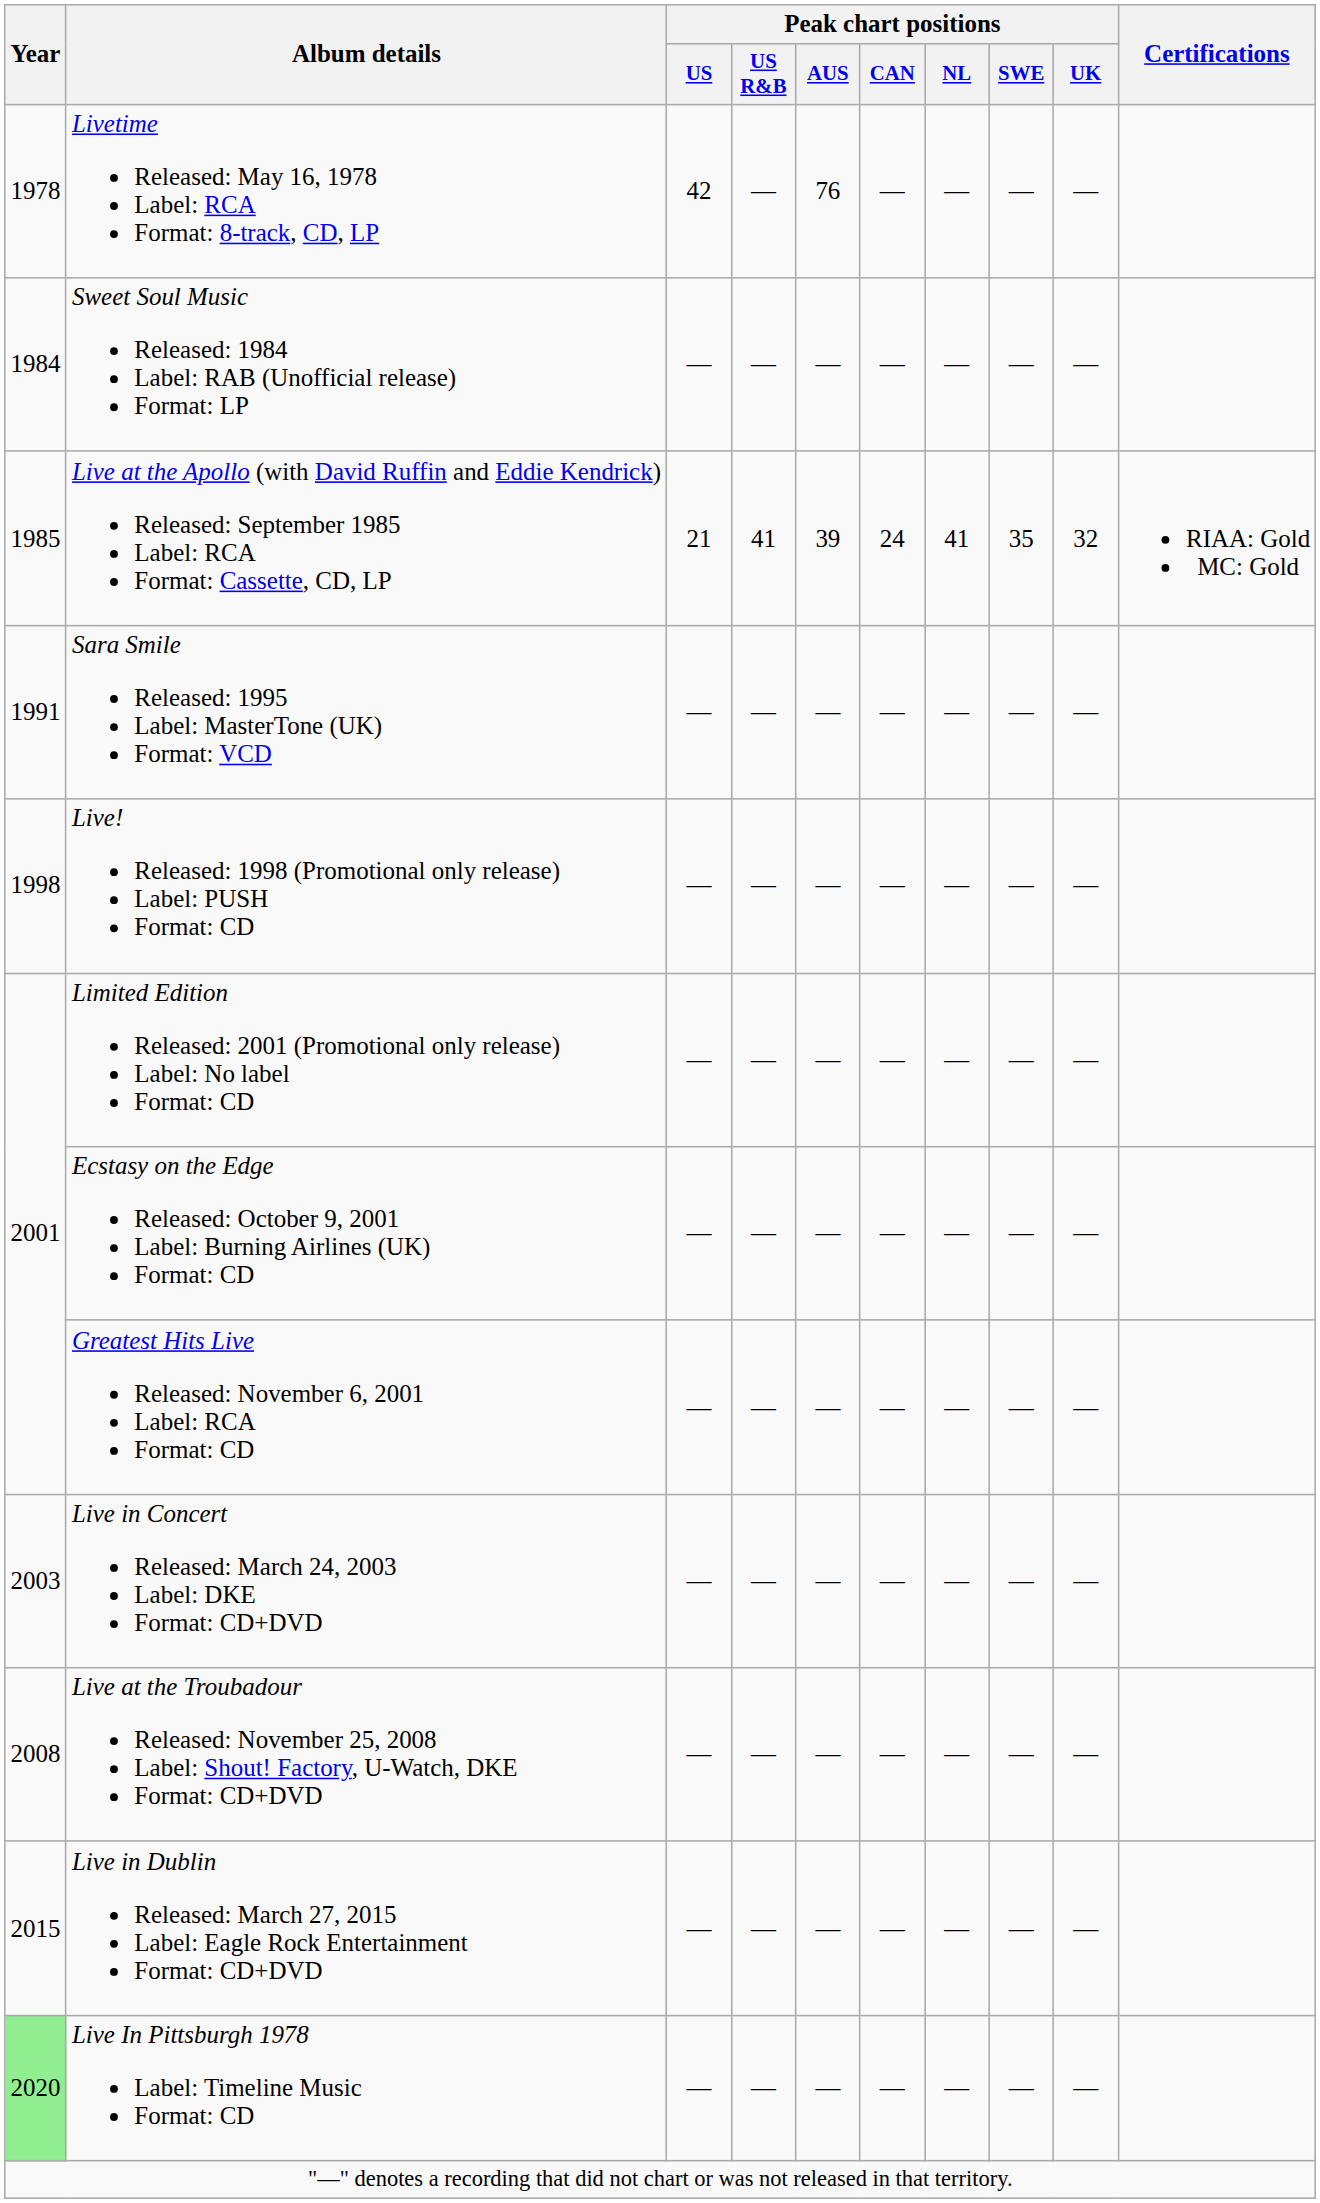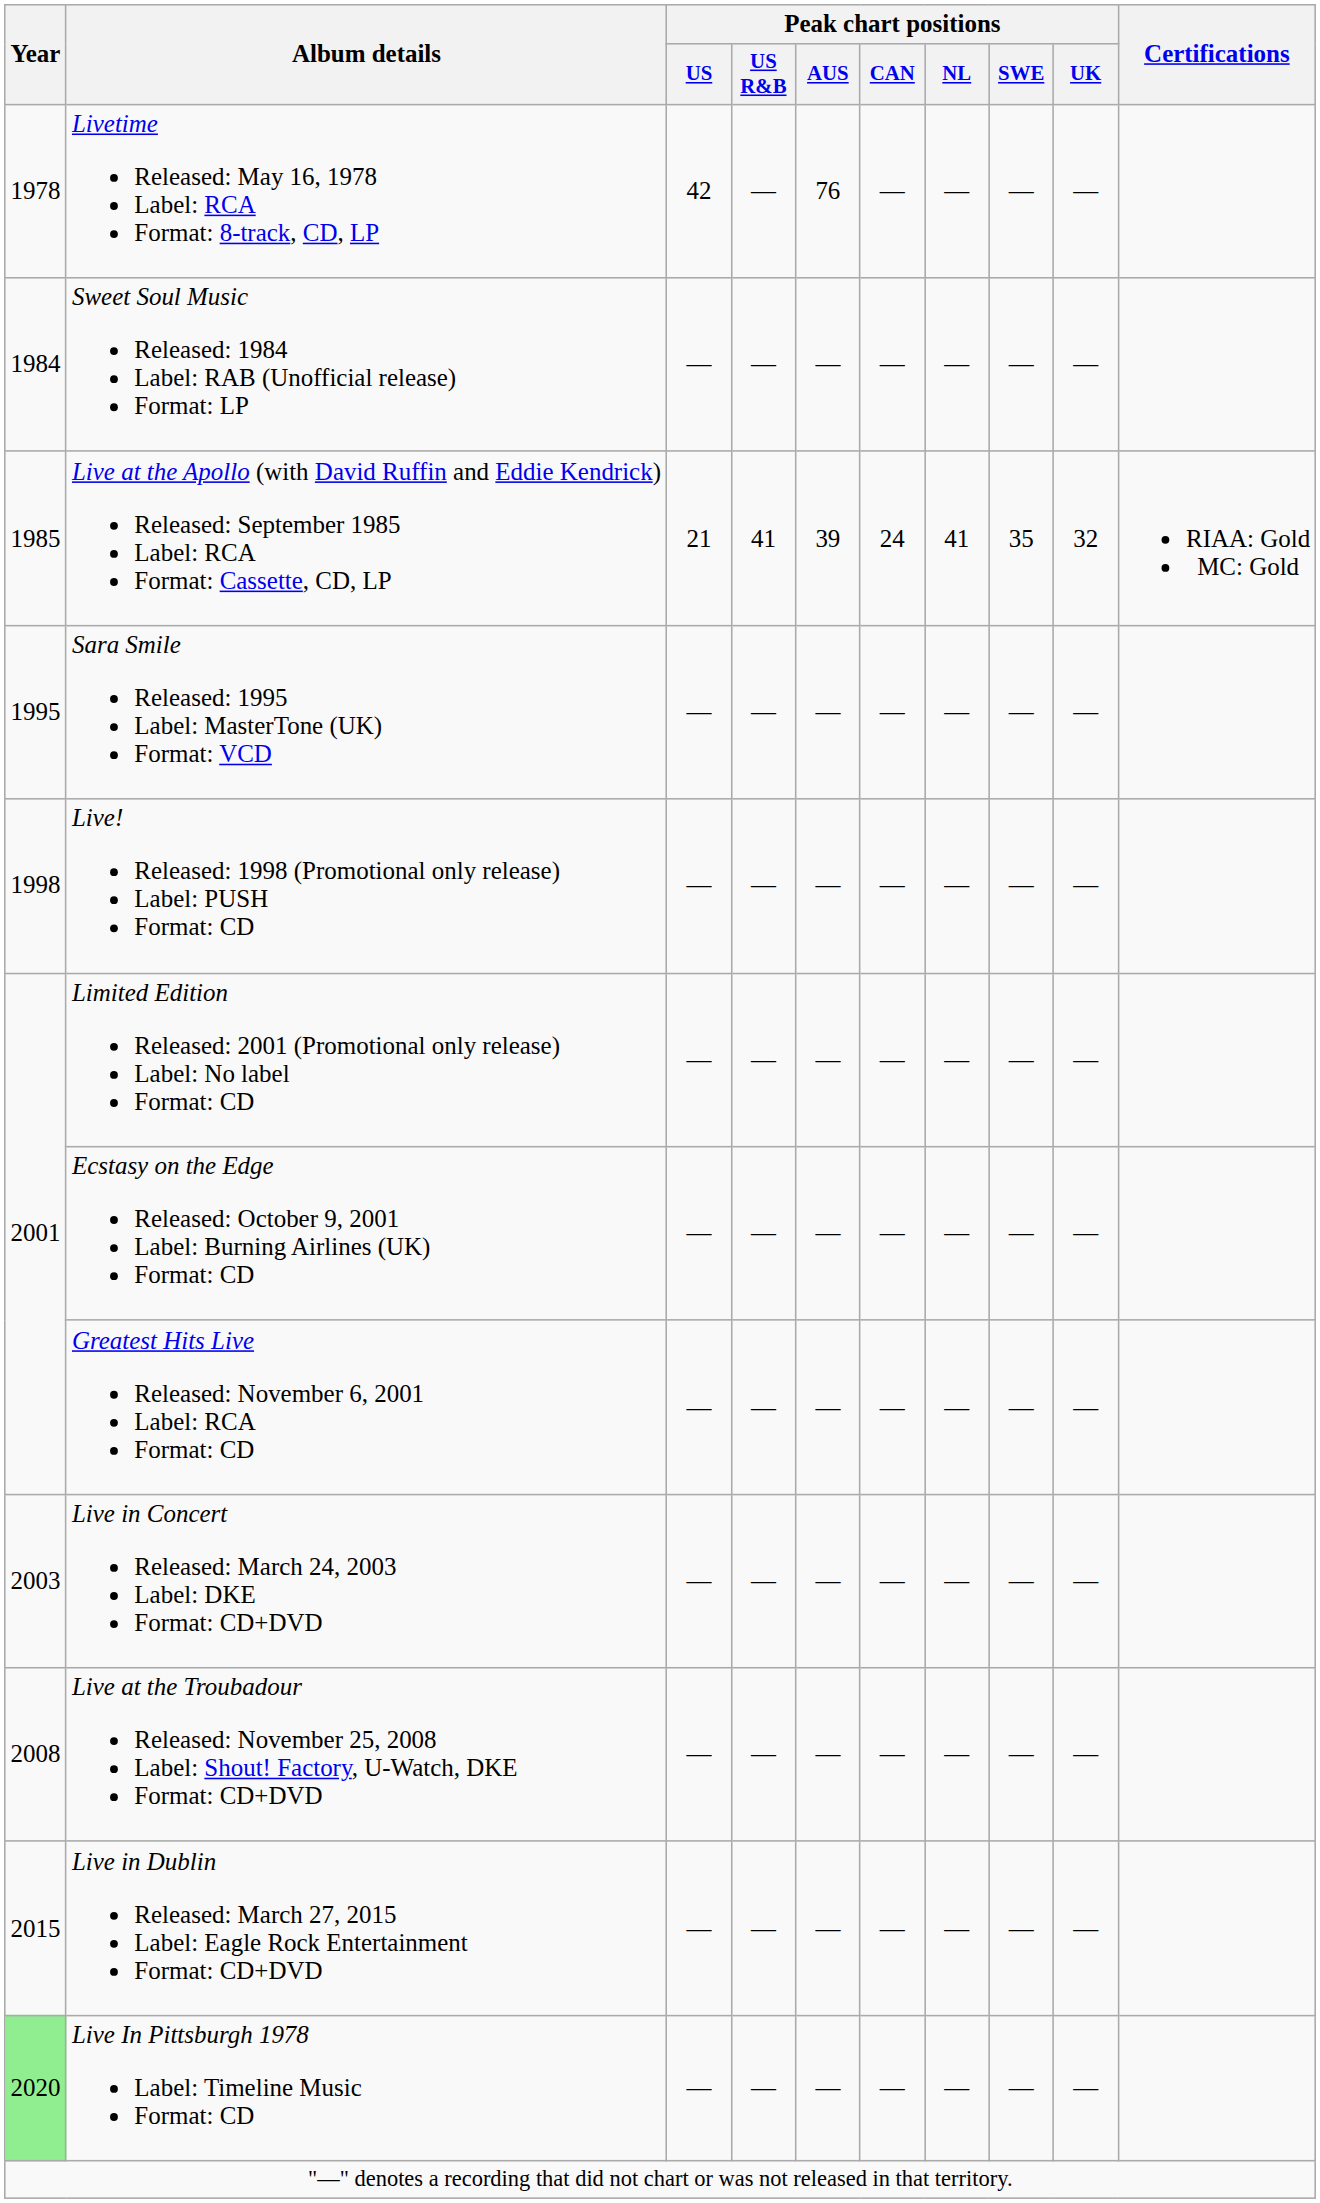 <table class="wikitable" style="text-align:center;">
 <tr>
 <th rowspan="2">Year</th>
 <th rowspan="2">Album details</th>
 <th colspan="7">Peak chart positions</th>
 <th rowspan="2"><a href='#'>Certifications</a></th>
 </tr>
 <tr style="font-size:smaller;">
 <th width="35"><a href='#'>US</a><br></th>
 <th width="35"><a href='#'>US<br>R&B</a><br></th>
 <th width="35"><a href='#'>AUS</a><br></th>
 <th width="35"><a href='#'>CAN</a><br></th>
 <th width="35"><a href='#'>NL</a><br></th>
 <th width="35"><a href='#'>SWE</a><br></th>
 <th width="35"><a href='#'>UK</a><br></th>
 </tr>
 <tr>
 <td>1978</td>
 <td align="left"><em><a href='#'>Livetime</a></em><br><ul><li>Released: May 16, 1978</li><li>Label: <a href='#'>RCA</a></li><li>Format: <a href='#'>8-track</a>, <a href='#'>CD</a>, <a href='#'>LP</a></li></ul></td>
 <td>42</td>
 <td>—</td>
 <td>76</td>
 <td>—</td>
 <td>—</td>
 <td>—</td>
 <td>—</td>
 <td></td>
 </tr>
 <tr>
 <td>1984</td>
 <td align="left"><em>Sweet Soul Music</em><br><ul><li>Released: 1984</li><li>Label: RAB (Unofficial release)</li><li>Format: LP</li></ul></td>
 <td>—</td>
 <td>—</td>
 <td>—</td>
 <td>—</td>
 <td>—</td>
 <td>—</td>
 <td>—</td>
 <td></td>
 </tr>
 <tr>
 <td>1985</td>
 <td align="left"><em><a href='#'>Live at the Apollo</a></em> (with <a href='#'>David Ruffin</a> and <a href='#'>Eddie Kendrick</a>)<br><ul><li>Released: September 1985</li><li>Label: RCA</li><li>Format: <a href='#'>Cassette</a>, CD, LP</li></ul></td>
 <td>21</td>
 <td>41</td>
 <td>39</td>
 <td>24</td>
 <td>41</td>
 <td>35</td>
 <td>32</td>
 <td><br><ul><li>RIAA: Gold</li><li>MC: Gold</li></ul></td>
 </tr>
 <tr>
-<td>1991</td>
+<td>1995</td>
 <td align="left"><em>Sara Smile</em><br><ul><li>Released: 1995</li><li>Label: MasterTone (UK)</li><li>Format: <a href='#'>VCD</a></li></ul></td>
 <td>—</td>
 <td>—</td>
 <td>—</td>
 <td>—</td>
 <td>—</td>
 <td>—</td>
 <td>—</td>
 <td></td>
 </tr>
 <tr>
 <td>1998</td>
 <td align="left"><em>Live!</em><br><ul><li>Released: 1998 (Promotional only release)</li><li>Label: PUSH</li><li>Format: CD</li></ul></td>
 <td>—</td>
 <td>—</td>
 <td>—</td>
 <td>—</td>
 <td>—</td>
 <td>—</td>
 <td>—</td>
 <td></td>
 </tr>
 <tr>
 <td rowspan="3">2001</td>
 <td align="left"><em>Limited Edition</em><br><ul><li>Released: 2001 (Promotional only release)</li><li>Label: No label</li><li>Format: CD</li></ul></td>
 <td>—</td>
 <td>—</td>
 <td>—</td>
 <td>—</td>
 <td>—</td>
 <td>—</td>
 <td>—</td>
 <td></td>
 </tr>
 <tr>
 <td align="left"><em>Ecstasy on the Edge</em><br><ul><li>Released: October 9, 2001</li><li>Label: Burning Airlines (UK)</li><li>Format: CD</li></ul></td>
 <td>—</td>
 <td>—</td>
 <td>—</td>
 <td>—</td>
 <td>—</td>
 <td>—</td>
 <td>—</td>
 <td></td>
 </tr>
 <tr>
 <td align="left"><em><a href='#'>Greatest Hits Live</a></em><br><ul><li>Released: November 6, 2001</li><li>Label: RCA</li><li>Format: CD</li></ul></td>
 <td>—</td>
 <td>—</td>
 <td>—</td>
 <td>—</td>
 <td>—</td>
 <td>—</td>
 <td>—</td>
 <td></td>
 </tr>
 <tr>
 <td>2003</td>
 <td align="left"><em>Live in Concert</em><br><ul><li>Released: March 24, 2003</li><li>Label: DKE</li><li>Format: CD+DVD</li></ul></td>
 <td>—</td>
 <td>—</td>
 <td>—</td>
 <td>—</td>
 <td>—</td>
 <td>—</td>
 <td>—</td>
 <td></td>
 </tr>
 <tr>
 <td>2008</td>
 <td align="left"><em>Live at the Troubadour</em><br><ul><li>Released: November 25, 2008</li><li>Label: <a href='#'>Shout! Factory</a>, U-Watch, DKE</li><li>Format: CD+DVD</li></ul></td>
 <td>—</td>
 <td>—</td>
 <td>—</td>
 <td>—</td>
 <td>—</td>
 <td>—</td>
 <td>—</td>
 <td></td>
 </tr>
 <tr>
 <td>2015</td>
 <td align="left"><em>Live in Dublin</em><br><ul><li>Released: March 27, 2015</li><li>Label: Eagle Rock Entertainment</li><li>Format: CD+DVD</li></ul></td>
 <td>—</td>
 <td>—</td>
 <td>—</td>
 <td>—</td>
 <td>—</td>
 <td>—</td>
 <td>—</td>
 <td></td>
 </tr>
 <tr>
 <td style="background: lightgreen;">2020</td>
 <td align="left"><em>Live In Pittsburgh 1978</em><br><ul><li>Label: Timeline Music</li><li>Format: CD</li></ul></td>
 <td>—</td>
 <td>—</td>
 <td>—</td>
 <td>—</td>
 <td>—</td>
 <td>—</td>
 <td>—</td>
 <td></td>
 </tr>
 <tr>
 <td colspan="14" style="font-size:90%">"—" denotes a recording that did not chart or was not released in that territory.</td>
 </tr>
 </table>
